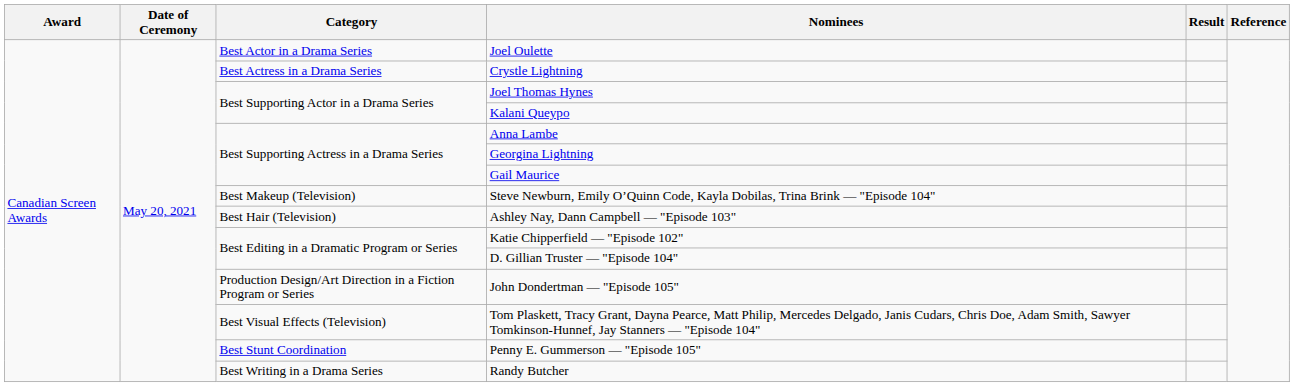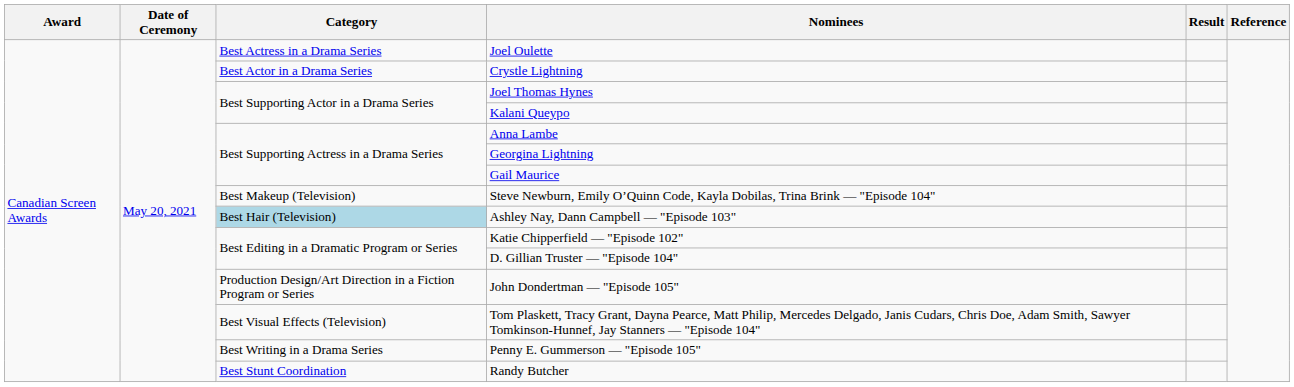 <table class="wikitable">
 <tr>
 <th>Award</th>
 <th>Date of Ceremony</th>
 <th>Category</th>
 <th>Nominees</th>
 <th>Result</th>
 <th>Reference</th>
 </tr>
 <tr>
 <td rowspan="15"><a href='#'>Canadian Screen Awards</a></td>
 <td rowspan="15"><a href='#'>May 20, 2021</a></td>
-<td><a href='#'>Best Actor in a Drama Series</a></td>
+<td><a href='#'>Best Actress in a Drama Series</a></td>
 <td><a href='#'>Joel Oulette</a></td>
 <td></td>
 <td rowspan=15></td>
 </tr>
 <tr>
-<td><a href='#'>Best Actress in a Drama Series</a></td>
+<td><a href='#'>Best Actor in a Drama Series</a></td>
 <td><a href='#'>Crystle Lightning</a></td>
 <td></td>
 </tr>
 <tr>
 <td rowspan=2>Best Supporting Actor in a Drama Series</td>
 <td><a href='#'>Joel Thomas Hynes</a></td>
 <td></td>
 </tr>
 <tr>
 <td><a href='#'>Kalani Queypo</a></td>
 <td></td>
 </tr>
 <tr>
 <td rowspan=3>Best Supporting Actress in a Drama Series</td>
 <td><a href='#'>Anna Lambe</a></td>
 <td></td>
 </tr>
 <tr>
 <td><a href='#'>Georgina Lightning</a></td>
 <td></td>
 </tr>
 <tr>
 <td><a href='#'>Gail Maurice</a></td>
 <td></td>
 </tr>
 <tr>
 <td>Best Makeup (Television)</td>
 <td>Steve Newburn, Emily O’Quinn Code, Kayla Dobilas, Trina Brink — "Episode 104"</td>
 <td></td>
 </tr>
 <tr>
-<td>Best Hair (Television)</td>
+<td style="background: lightblue;">Best Hair (Television)</td>
 <td>Ashley Nay, Dann Campbell — "Episode 103"</td>
 <td></td>
 </tr>
 <tr>
 <td rowspan=2>Best Editing in a Dramatic Program or Series</td>
 <td>Katie Chipperfield — "Episode 102"</td>
 <td></td>
 </tr>
 <tr>
 <td>D. Gillian Truster — "Episode 104"</td>
 <td></td>
 </tr>
 <tr>
 <td>Production Design/Art Direction in a Fiction Program or Series</td>
 <td>John Dondertman — "Episode 105"</td>
 <td></td>
 </tr>
 <tr>
 <td>Best Visual Effects (Television)</td>
 <td>Tom Plaskett, Tracy Grant, Dayna Pearce, Matt Philip, Mercedes Delgado, Janis Cudars, Chris Doe, Adam Smith, Sawyer Tomkinson-Hunnef, Jay Stanners — "Episode 104"</td>
 <td></td>
 </tr>
 <tr>
-<td><a href='#'>Best Stunt Coordination</a></td>
+<td>Best Writing in a Drama Series</td>
 <td>Penny E. Gummerson — "Episode 105"</td>
 <td></td>
 </tr>
 <tr>
-<td>Best Writing in a Drama Series</td>
+<td><a href='#'>Best Stunt Coordination</a></td>
 <td>Randy Butcher</td>
 <td></td>
 </tr>
 </table>
